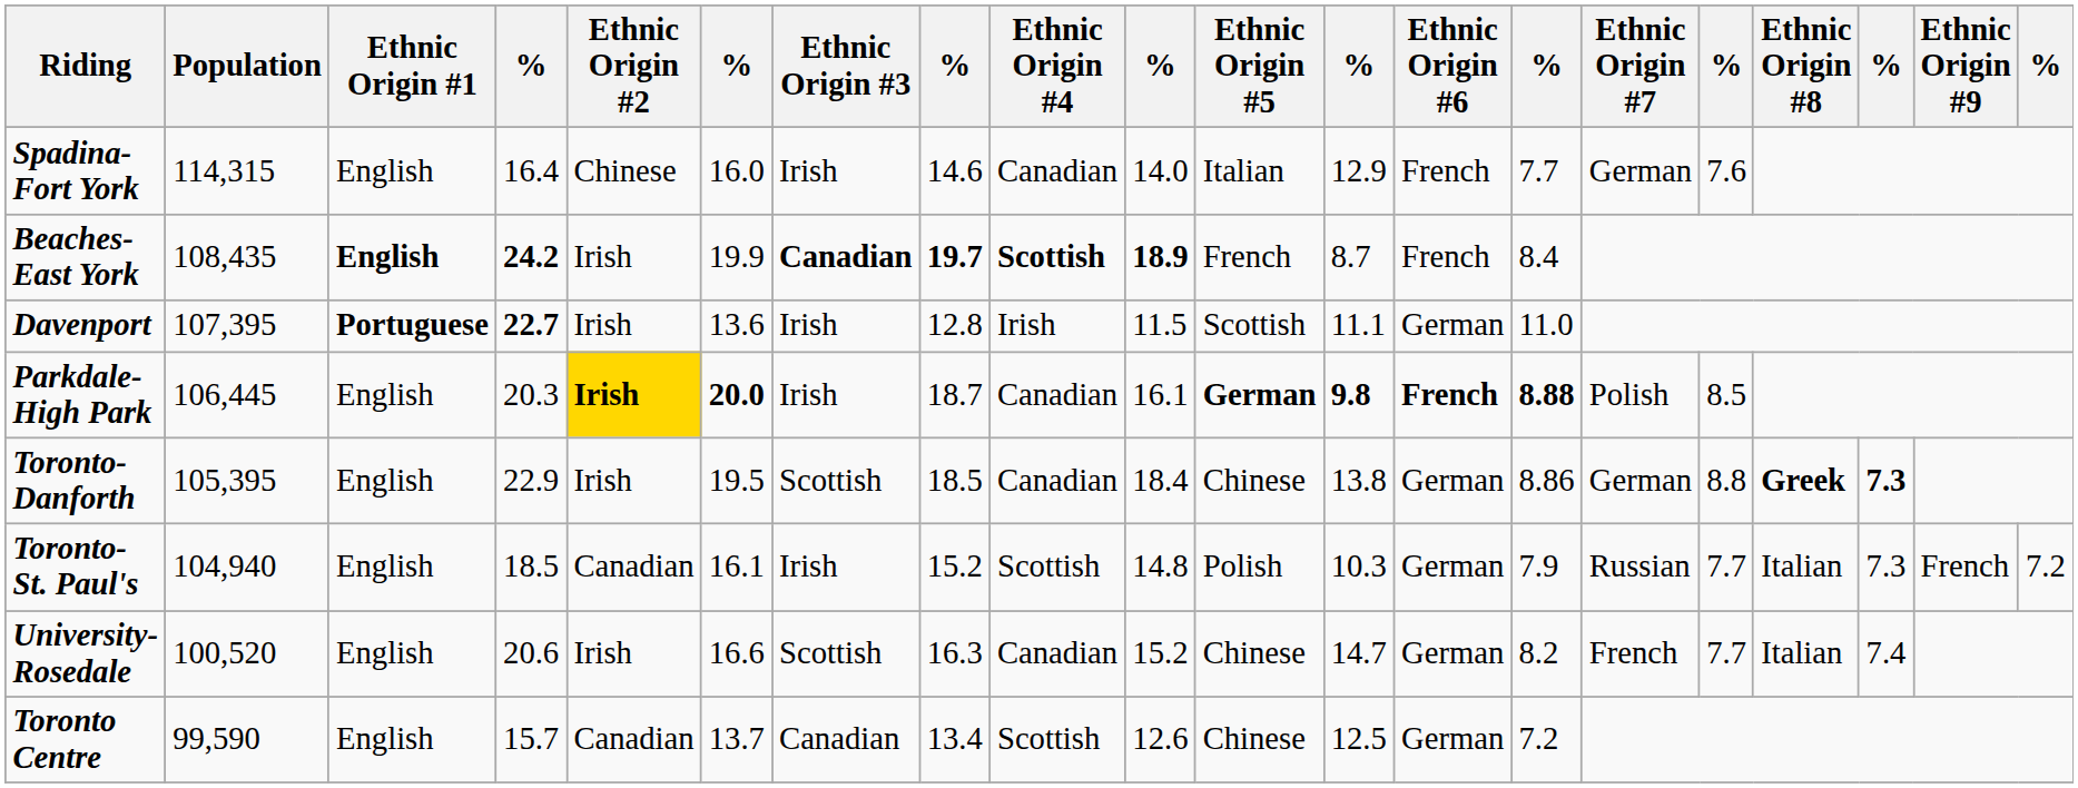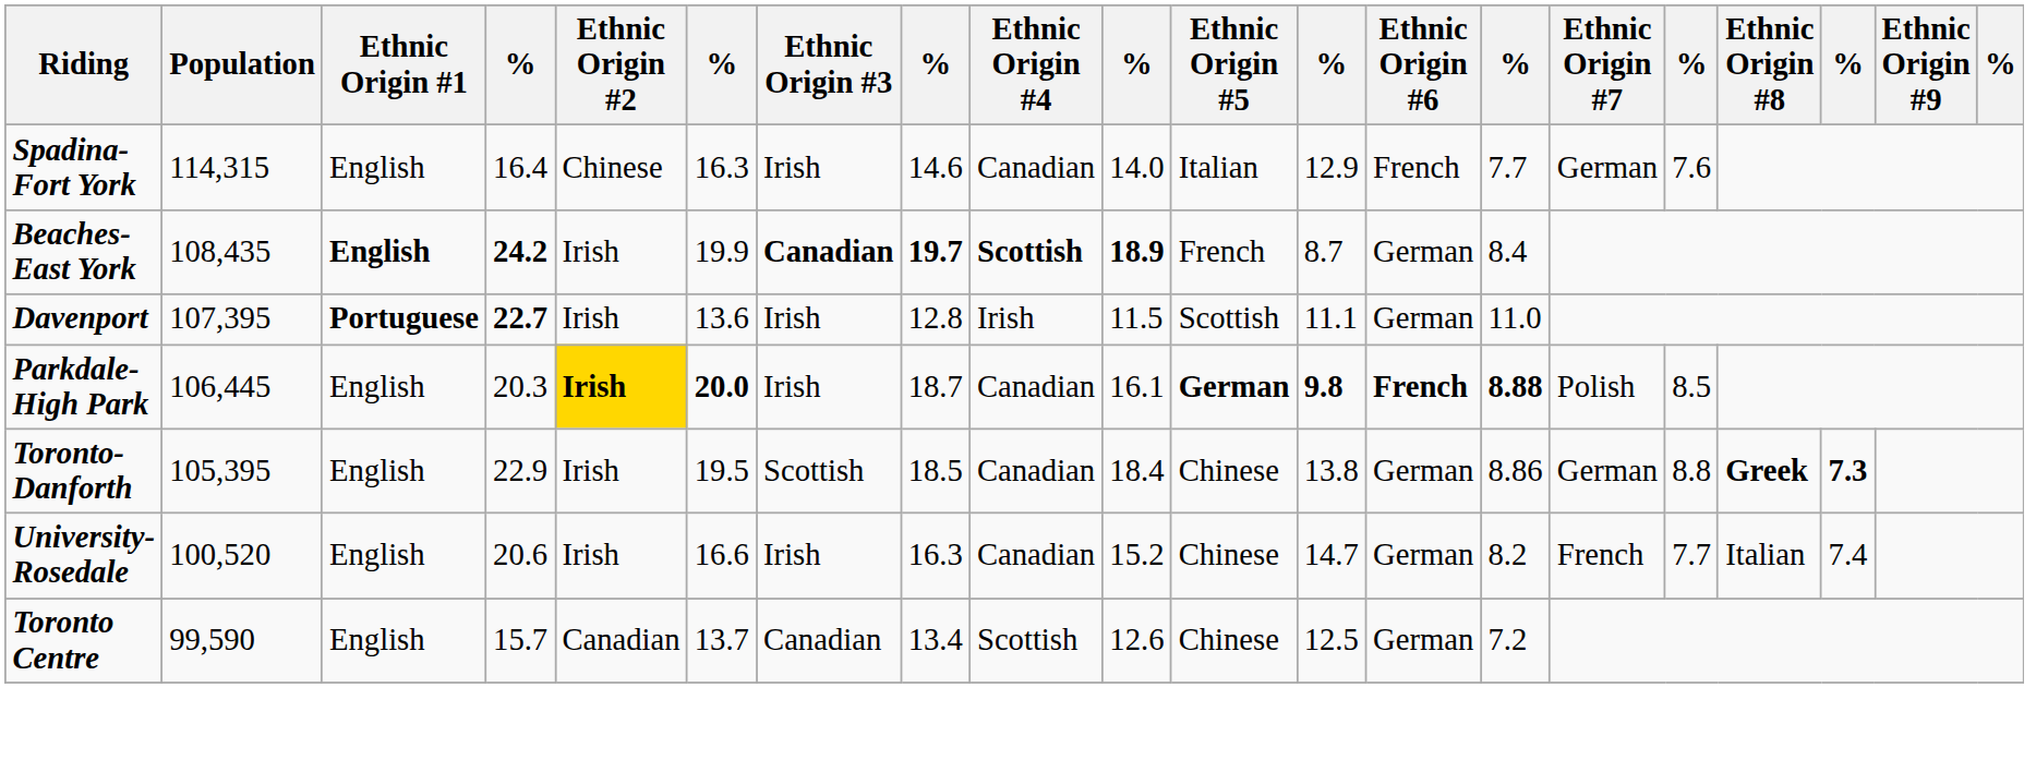 <table class="wikitable sortable">
 <tr>
 <th>Riding</th>
 <th>Population</th>
 <th>Ethnic Origin #1</th>
 <th>%</th>
 <th>Ethnic Origin #2</th>
 <th>%</th>
 <th>Ethnic Origin #3</th>
 <th>%</th>
 <th>Ethnic Origin #4</th>
 <th>%</th>
 <th>Ethnic Origin #5</th>
 <th>%</th>
 <th>Ethnic Origin #6</th>
 <th>%</th>
 <th>Ethnic Origin #7</th>
 <th>%</th>
 <th>Ethnic Origin #8</th>
 <th>%</th>
 <th>Ethnic Origin #9</th>
 <th>%</th>
 </tr>
 <tr>
 <td><strong><em>Spadina-Fort York</em></strong></td>
 <td>114,315</td>
 <td>English</td>
 <td>16.4</td>
 <td>Chinese</td>
-<td>16.0</td>
+<td>16.3</td>
 <td>Irish</td>
 <td>14.6</td>
 <td>Canadian</td>
 <td>14.0</td>
 <td>Italian</td>
 <td>12.9</td>
 <td>French</td>
 <td>7.7</td>
 <td>German</td>
 <td>7.6</td>
 <td colspan="4"></td>
 </tr>
 <tr>
 <td><strong><em>Beaches-East York</em></strong></td>
 <td>108,435</td>
 <td><strong>English</strong></td>
 <td><strong>24.2</strong></td>
 <td>Irish</td>
 <td>19.9</td>
 <td><strong>Canadian</strong></td>
 <td><strong>19.7</strong></td>
 <td><strong>Scottish</strong></td>
 <td><strong>18.9</strong></td>
 <td>French</td>
 <td>8.7</td>
-<td>French</td>
+<td>German</td>
 <td>8.4</td>
 <td colspan="6"></td>
 </tr>
 <tr>
 <td><strong><em>Davenport</em></strong></td>
 <td>107,395</td>
 <td><strong>Portuguese</strong></td>
 <td><strong>22.7</strong></td>
 <td>Irish</td>
 <td>13.6</td>
 <td>Irish</td>
 <td>12.8</td>
 <td>Irish</td>
 <td>11.5</td>
 <td>Scottish</td>
 <td>11.1</td>
 <td>German</td>
 <td>11.0</td>
 <td colspan="6"></td>
 </tr>
 <tr>
 <td><strong><em>Parkdale-High Park</em></strong></td>
 <td>106,445</td>
 <td>English</td>
 <td>20.3</td>
 <td style="background: gold;"><strong>Irish</strong></td>
 <td><strong>20.0</strong></td>
 <td>Irish</td>
 <td>18.7</td>
 <td>Canadian</td>
 <td>16.1</td>
 <td><strong>German</strong></td>
 <td><strong>9.8</strong></td>
 <td><strong>French</strong></td>
 <td><strong>8.88</strong></td>
 <td>Polish</td>
 <td>8.5</td>
 <td colspan="4"></td>
 </tr>
 <tr>
 <td><strong><em>Toronto-Danforth</em></strong></td>
 <td>105,395</td>
 <td>English</td>
 <td>22.9</td>
 <td>Irish</td>
 <td>19.5</td>
 <td>Scottish</td>
 <td>18.5</td>
 <td>Canadian</td>
 <td>18.4</td>
 <td>Chinese</td>
 <td>13.8</td>
 <td>German</td>
 <td>8.86</td>
 <td>German</td>
 <td>8.8</td>
 <td><strong>Greek</strong></td>
 <td><strong>7.3</strong></td>
 <td colspan="2"></td>
 </tr>
 <tr>
-<td><strong><em>Toronto-St. Paul's</em></strong></td>
-<td>104,940</td>
-<td>English</td>
-<td>18.5</td>
-<td>Canadian</td>
-<td>16.1</td>
-<td>Irish</td>
-<td>15.2</td>
-<td>Scottish</td>
-<td>14.8</td>
-<td>Polish</td>
-<td>10.3</td>
-<td>German</td>
-<td>7.9</td>
-<td>Russian</td>
-<td>7.7</td>
-<td>Italian</td>
-<td>7.3</td>
-<td>French</td>
-<td>7.2</td>
-</tr>
-<tr>
 <td><strong><em>University-Rosedale</em></strong></td>
 <td>100,520</td>
 <td>English</td>
 <td>20.6</td>
 <td>Irish</td>
 <td>16.6</td>
-<td>Scottish</td>
+<td>Irish</td>
 <td>16.3</td>
 <td>Canadian</td>
 <td>15.2</td>
 <td>Chinese</td>
 <td>14.7</td>
 <td>German</td>
 <td>8.2</td>
 <td>French</td>
 <td>7.7</td>
 <td>Italian</td>
 <td>7.4</td>
 <td colspan="2"></td>
 </tr>
 <tr>
 <td><strong><em>Toronto Centre</em></strong></td>
 <td>99,590</td>
 <td>English</td>
 <td>15.7</td>
 <td>Canadian</td>
 <td>13.7</td>
 <td>Canadian</td>
 <td>13.4</td>
 <td>Scottish</td>
 <td>12.6</td>
 <td>Chinese</td>
 <td>12.5</td>
 <td>German</td>
 <td>7.2</td>
 <td colspan="6"></td>
 </tr>
 </table>
